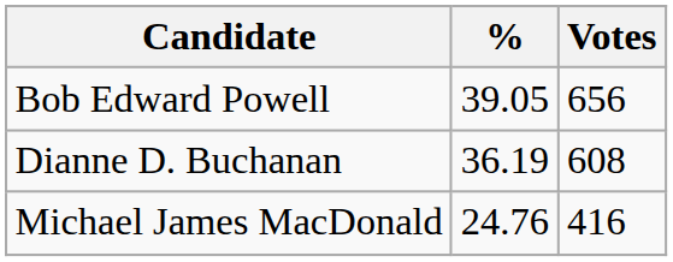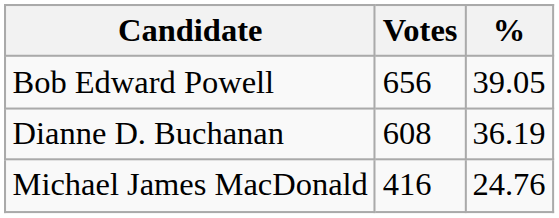 <table class="wikitable">
 <tr>
 <th>Candidate</th>
+<th>Votes</th>
 <th>%</th>
-<th>Votes</th>
 </tr>
 <tr>
 <td>Bob Edward Powell</td>
+<td>656</td>
 <td>39.05</td>
-<td>656</td>
 </tr>
 <tr>
 <td>Dianne D. Buchanan</td>
+<td>608</td>
 <td>36.19</td>
-<td>608</td>
 </tr>
 <tr>
 <td>Michael James MacDonald</td>
+<td>416</td>
 <td>24.76</td>
-<td>416</td>
 </tr>
 </table>
